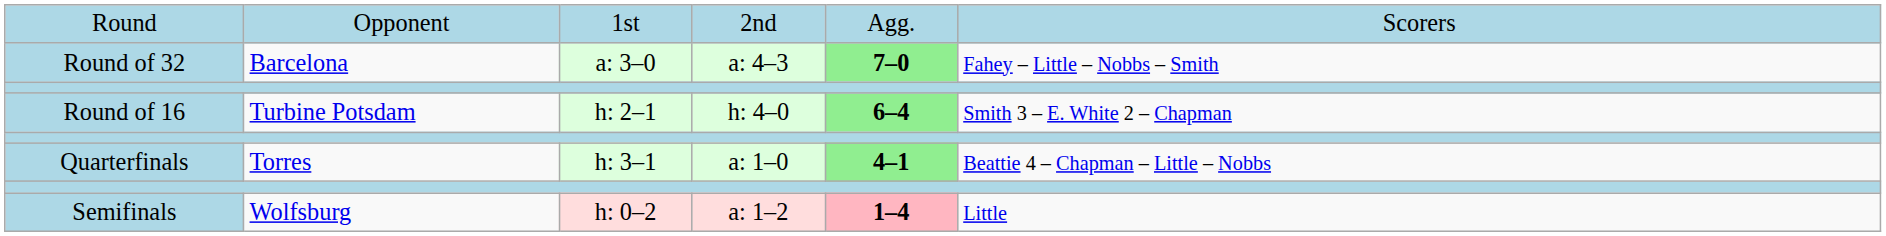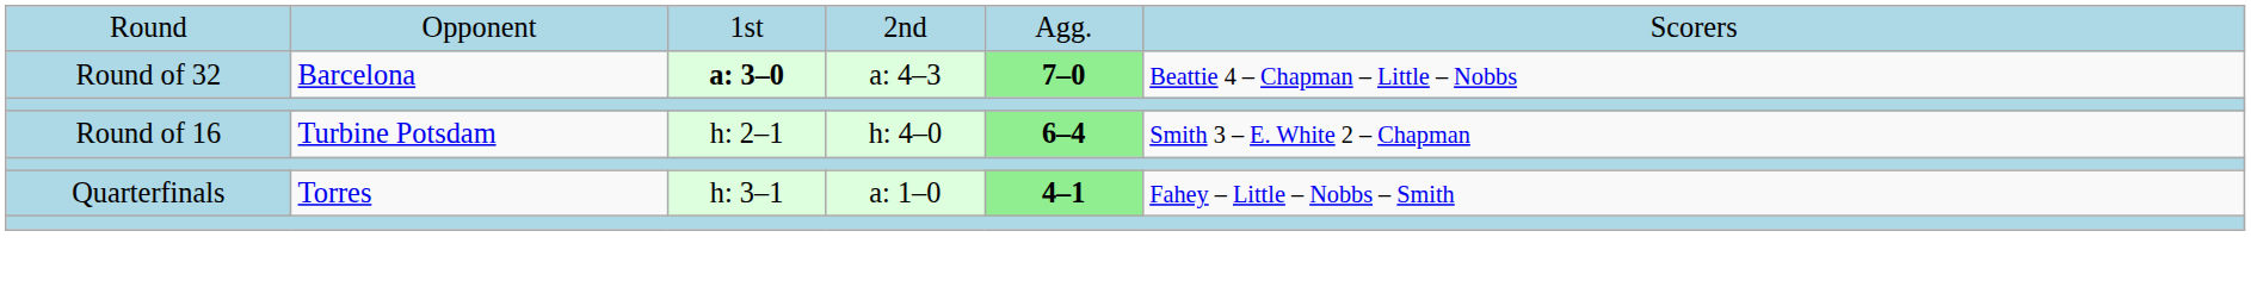 <table class="wikitable" style="text-align:center">
 <tr bgcolor=lightblue>
 <td width=150px>Round</td>
 <td width=200px>Opponent</td>
 <td width=80px>1st</td>
 <td width=80px>2nd</td>
 <td width=80px>Agg.</td>
 <td width=600px>Scorers</td>
 </tr>
 <tr>
 <td bgcolor=lightblue>Round of 32</td>
 <td align=left> <a href='#'>Barcelona</a></td>
-<td bgcolor="#ddffdd">a: 3–0</td>
+<td bgcolor="#ddffdd"><strong>a: 3–0</strong></td>
 <td bgcolor="#ddffdd">a: 4–3</td>
 <td bgcolor=lightgreen><strong>7–0</strong></td>
-<td align=left><small><a href='#'>Fahey</a> – <a href='#'>Little</a> – <a href='#'>Nobbs</a> – <a href='#'>Smith</a></small></td>
+<td align=left><small><a href='#'>Beattie</a> 4 – <a href='#'>Chapman</a> – <a href='#'>Little</a> – <a href='#'>Nobbs</a></small></td>
 </tr>
 <tr bgcolor=lightblue>
 <td colspan=6></td>
 </tr>
 <tr>
 <td bgcolor=lightblue>Round of 16</td>
 <td align=left> <a href='#'>Turbine Potsdam</a></td>
 <td bgcolor="#ddffdd">h: 2–1</td>
 <td bgcolor="#ddffdd">h: 4–0</td>
 <td bgcolor=lightgreen><strong>6–4</strong></td>
 <td align=left><small><a href='#'>Smith</a> 3 – <a href='#'>E. White</a> 2 – <a href='#'>Chapman</a></small></td>
 </tr>
 <tr bgcolor=lightblue>
 <td colspan=6></td>
 </tr>
 <tr>
 <td bgcolor=lightblue>Quarterfinals</td>
 <td align=left> <a href='#'>Torres</a></td>
 <td bgcolor="#ddffdd">h: 3–1</td>
 <td bgcolor="#ddffdd">a: 1–0</td>
 <td bgcolor=lightgreen><strong>4–1</strong></td>
-<td align=left><small><a href='#'>Beattie</a> 4 – <a href='#'>Chapman</a> – <a href='#'>Little</a> – <a href='#'>Nobbs</a></small></td>
+<td align=left><small><a href='#'>Fahey</a> – <a href='#'>Little</a> – <a href='#'>Nobbs</a> – <a href='#'>Smith</a></small></td>
 </tr>
 <tr bgcolor=lightblue>
 <td colspan=6></td>
 </tr>
-<tr>
-<td bgcolor=lightblue>Semifinals</td>
-<td align=left> <a href='#'>Wolfsburg</a></td>
-<td bgcolor="#ffdddd">h: 0–2</td>
-<td bgcolor="#ffdddd">a: 1–2</td>
-<td bgcolor=lightpink><strong>1–4</strong></td>
-<td align=left><small><a href='#'>Little</a></small></td>
-</tr>
 </table>
